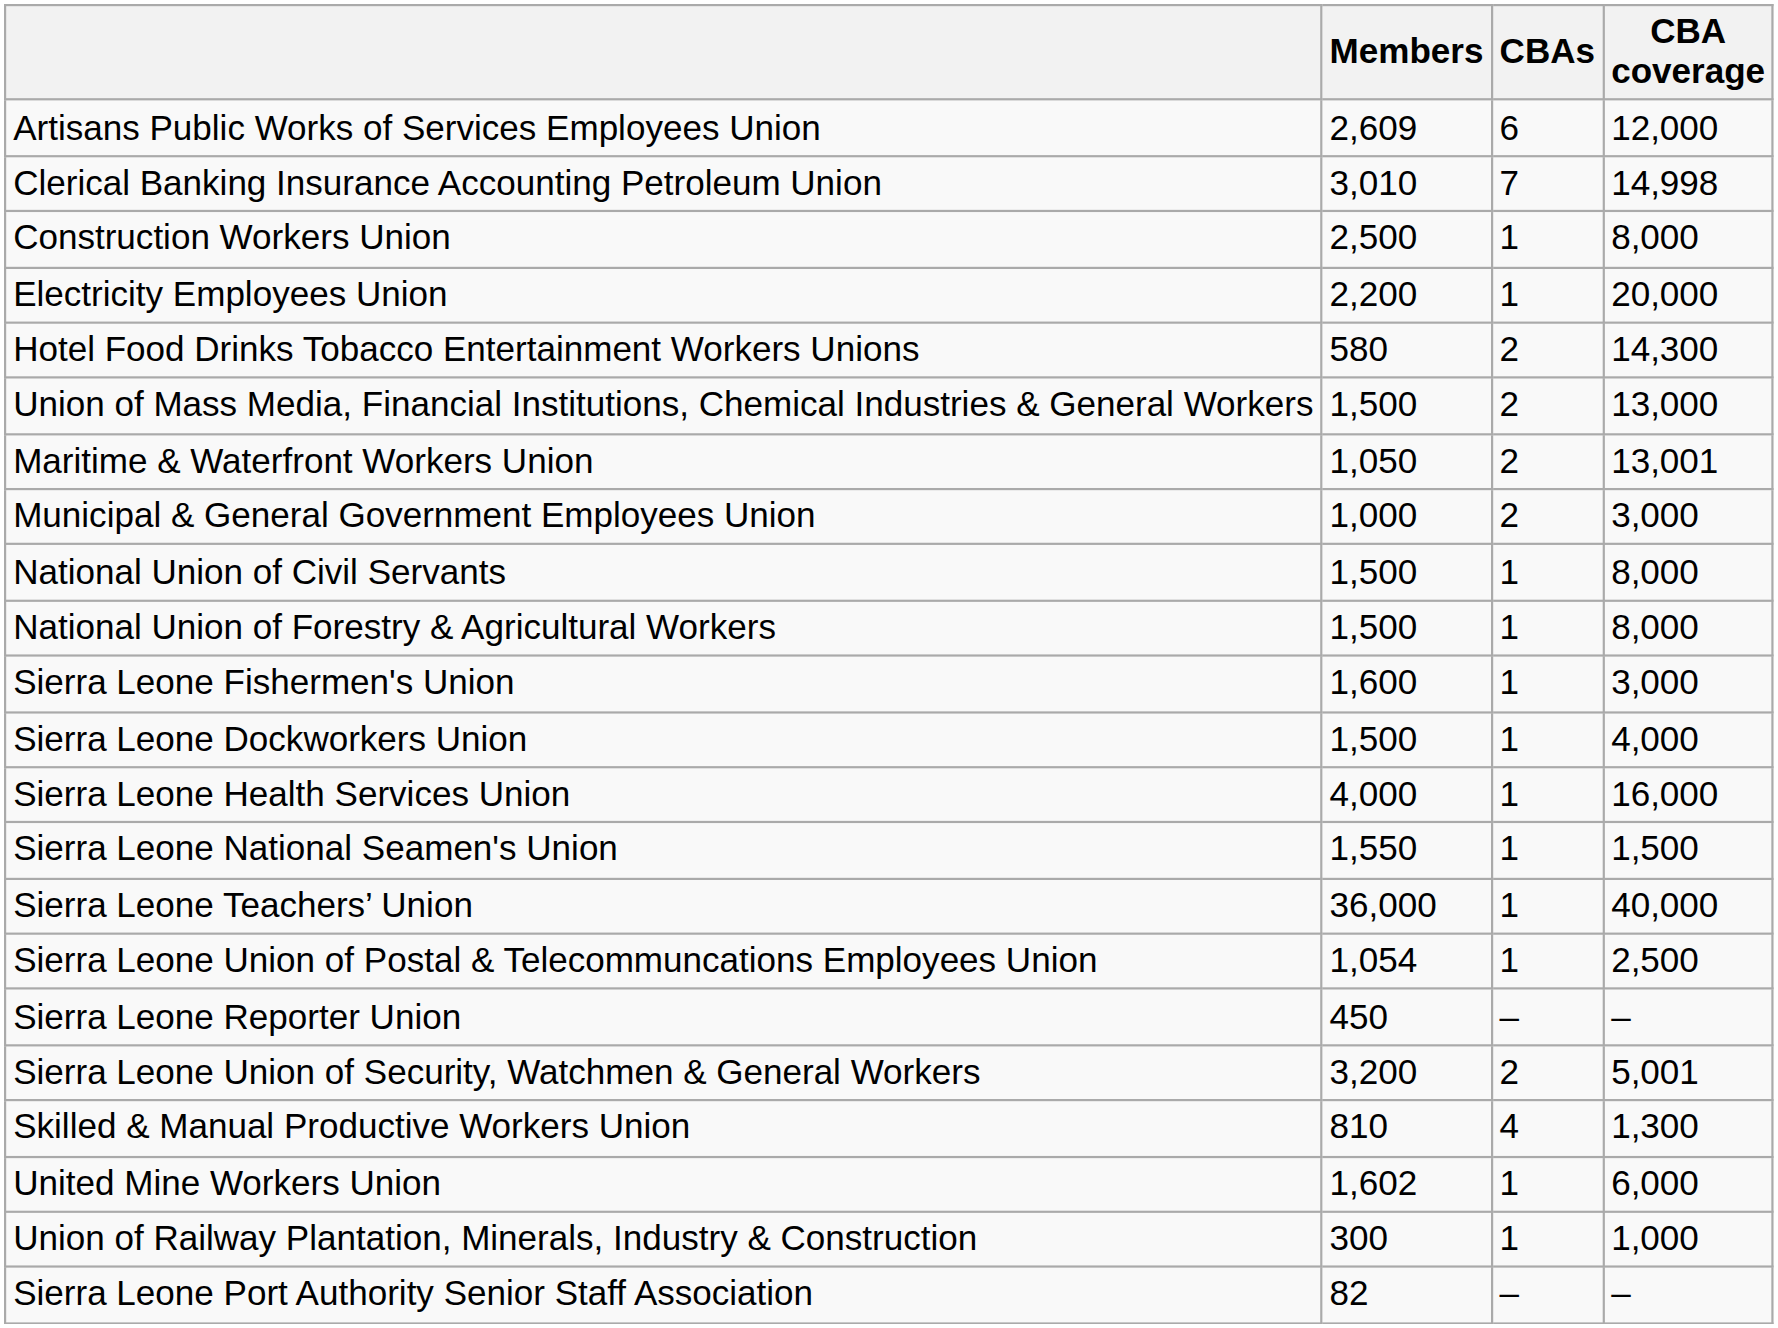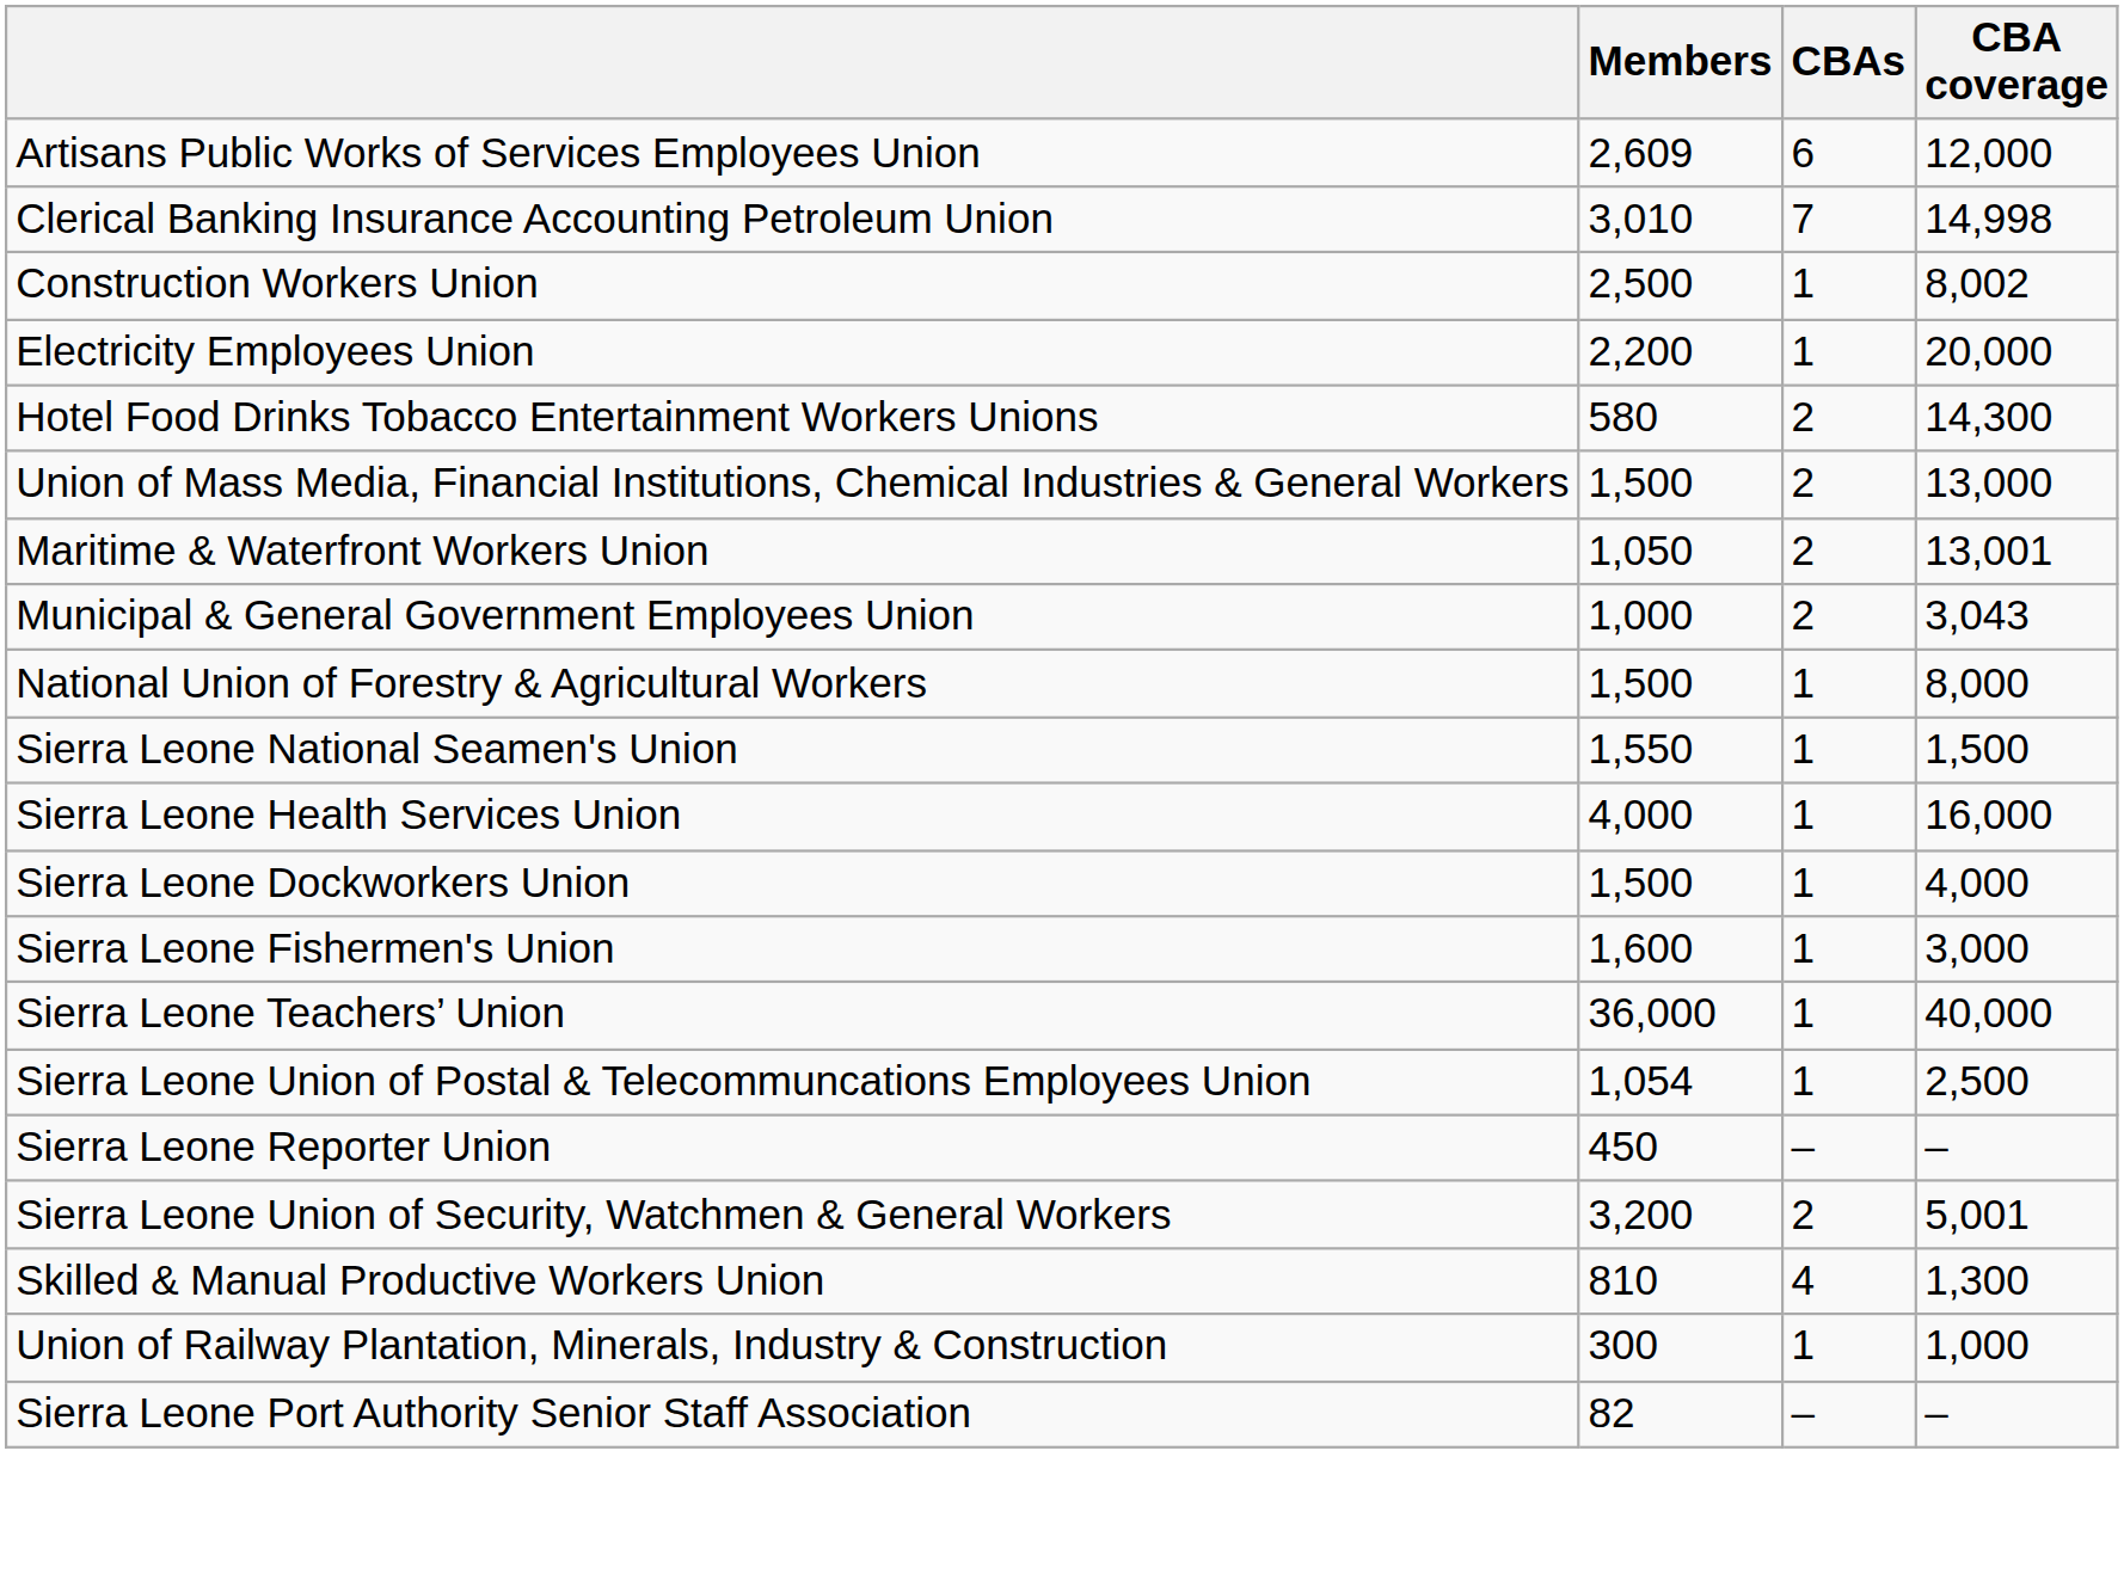 <table class="wikitable">
 <tr>
 <th></th>
 <th>Members</th>
 <th>CBAs</th>
 <th>CBA<br>coverage</th>
 </tr>
 <tr>
 <td>Artisans Public Works of Services Employees Union</td>
 <td>2,609</td>
 <td>6</td>
 <td>12,000</td>
 </tr>
 <tr>
 <td>Clerical Banking Insurance Accounting Petroleum Union</td>
 <td>3,010</td>
 <td>7</td>
 <td>14,998</td>
 </tr>
 <tr>
 <td>Construction Workers Union</td>
 <td>2,500</td>
 <td>1</td>
-<td>8,000</td>
+<td>8,002</td>
 </tr>
 <tr>
 <td>Electricity Employees Union</td>
 <td>2,200</td>
 <td>1</td>
 <td>20,000</td>
 </tr>
 <tr>
 <td>Hotel Food Drinks Tobacco Entertainment Workers Unions</td>
 <td>580</td>
 <td>2</td>
 <td>14,300</td>
 </tr>
 <tr>
 <td>Union of Mass Media, Financial Institutions, Chemical Industries & General Workers</td>
 <td>1,500</td>
 <td>2</td>
 <td>13,000</td>
 </tr>
 <tr>
 <td>Maritime & Waterfront Workers Union</td>
 <td>1,050</td>
 <td>2</td>
 <td>13,001</td>
 </tr>
 <tr>
 <td>Municipal & General Government Employees Union</td>
 <td>1,000</td>
 <td>2</td>
-<td>3,000</td>
-</tr>
-<tr>
-<td>National Union of Civil Servants</td>
-<td>1,500</td>
-<td>1</td>
-<td>8,000</td>
+<td>3,043</td>
 </tr>
 <tr>
 <td>National Union of Forestry & Agricultural Workers</td>
 <td>1,500</td>
 <td>1</td>
 <td>8,000</td>
 </tr>
 <tr>
-<td>Sierra Leone Fishermen's Union</td>
-<td>1,600</td>
+<td>Sierra Leone National Seamen's Union</td>
+<td>1,550</td>
 <td>1</td>
-<td>3,000</td>
+<td>1,500</td>
+</tr>
+<tr>
+<td>Sierra Leone Health Services Union</td>
+<td>4,000</td>
+<td>1</td>
+<td>16,000</td>
 </tr>
 <tr>
 <td>Sierra Leone Dockworkers Union</td>
 <td>1,500</td>
 <td>1</td>
 <td>4,000</td>
 </tr>
 <tr>
-<td>Sierra Leone Health Services Union</td>
-<td>4,000</td>
+<td>Sierra Leone Fishermen's Union</td>
+<td>1,600</td>
 <td>1</td>
-<td>16,000</td>
-</tr>
-<tr>
-<td>Sierra Leone National Seamen's Union</td>
-<td>1,550</td>
-<td>1</td>
-<td>1,500</td>
+<td>3,000</td>
 </tr>
 <tr>
 <td>Sierra Leone Teachers’ Union</td>
 <td>36,000</td>
 <td>1</td>
 <td>40,000</td>
 </tr>
 <tr>
 <td>Sierra Leone Union of Postal & Telecommuncations Employees Union</td>
 <td>1,054</td>
 <td>1</td>
 <td>2,500</td>
 </tr>
 <tr>
 <td>Sierra Leone Reporter Union</td>
 <td>450</td>
 <td>–</td>
 <td>–</td>
 </tr>
 <tr>
 <td>Sierra Leone Union of Security, Watchmen & General Workers</td>
 <td>3,200</td>
 <td>2</td>
 <td>5,001</td>
 </tr>
 <tr>
 <td>Skilled & Manual Productive Workers Union</td>
 <td>810</td>
 <td>4</td>
 <td>1,300</td>
 </tr>
 <tr>
-<td>United Mine Workers Union</td>
-<td>1,602</td>
-<td>1</td>
-<td>6,000</td>
-</tr>
-<tr>
 <td>Union of Railway Plantation, Minerals, Industry & Construction</td>
 <td>300</td>
 <td>1</td>
 <td>1,000</td>
 </tr>
 <tr>
 <td>Sierra Leone Port Authority Senior Staff Association</td>
 <td>82</td>
 <td>–</td>
 <td>–</td>
 </tr>
 </table>
